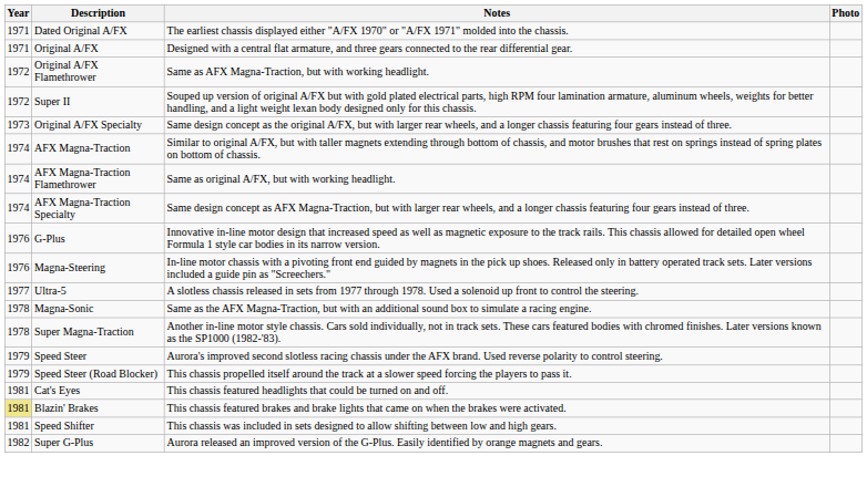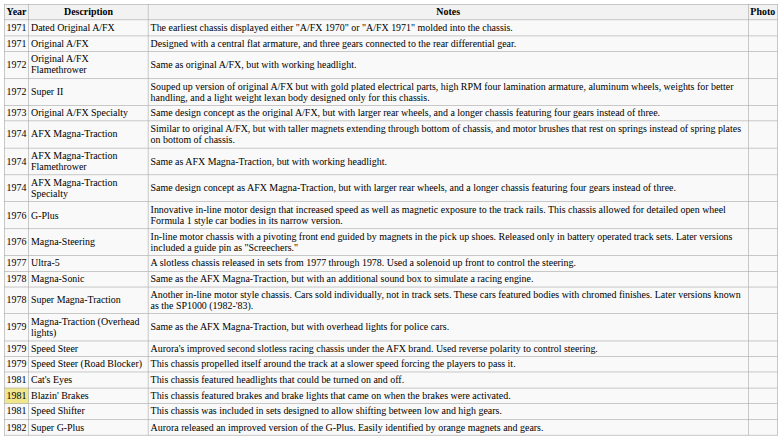 <table class="wikitable sortable">
 <tr>
 <th>Year</th>
 <th>Description</th>
 <th>Notes</th>
 <th>Photo</th>
 </tr>
 <tr>
 <td>1971</td>
 <td>Dated Original A/FX</td>
 <td>The earliest chassis displayed either "A/FX 1970" or "A/FX 1971" molded into the chassis.</td>
 <td><br></td>
 </tr>
 <tr>
 <td>1971</td>
 <td>Original A/FX</td>
 <td>Designed with a central flat armature, and three gears connected to the rear differential gear.</td>
 <td><br></td>
 </tr>
 <tr>
 <td>1972</td>
 <td>Original A/FX Flamethrower</td>
-<td>Same as AFX Magna-Traction, but with working headlight.</td>
+<td>Same as original A/FX, but with working headlight.</td>
 <td></td>
 </tr>
 <tr>
 <td>1972</td>
 <td>Super II</td>
 <td>Souped up version of original A/FX but with gold plated electrical parts, high RPM four lamination armature, aluminum wheels, weights for better handling, and a light weight lexan body designed only for this chassis.</td>
 <td></td>
 </tr>
 <tr>
 <td>1973</td>
 <td>Original A/FX Specialty</td>
 <td>Same design concept as the original A/FX, but with larger rear wheels, and a longer chassis featuring four gears instead of three.</td>
 <td><br></td>
 </tr>
 <tr>
 <td>1974</td>
 <td>AFX Magna-Traction</td>
 <td>Similar to original A/FX, but with taller magnets extending through bottom of chassis, and motor brushes that rest on springs instead of spring plates on bottom of chassis.</td>
 <td><br></td>
 </tr>
 <tr>
 <td>1974</td>
 <td>AFX Magna-Traction Flamethrower</td>
-<td>Same as original A/FX, but with working headlight.</td>
+<td>Same as AFX Magna-Traction, but with working headlight.</td>
 <td></td>
 </tr>
 <tr>
 <td>1974</td>
 <td>AFX Magna-Traction Specialty</td>
 <td>Same design concept as AFX Magna-Traction, but with larger rear wheels, and a longer chassis featuring four gears instead of three.</td>
 <td></td>
 </tr>
 <tr>
 <td>1976</td>
 <td>G-Plus</td>
 <td>Innovative in-line motor design that increased speed as well as magnetic exposure to the track rails. This chassis allowed for detailed open wheel Formula 1 style car bodies in its narrow version.</td>
 <td></td>
 </tr>
 <tr>
 <td>1976</td>
 <td>Magna-Steering</td>
 <td>In-line motor chassis with a pivoting front end guided by magnets in the pick up shoes. Released only in battery operated track sets. Later versions included a guide pin as "Screechers."</td>
 <td></td>
 </tr>
 <tr>
 <td>1977</td>
 <td>Ultra-5</td>
 <td>A slotless chassis released in sets from 1977 through 1978. Used a solenoid up front to control the steering.</td>
 <td></td>
 </tr>
 <tr>
 <td>1978</td>
 <td>Magna-Sonic</td>
 <td>Same as the AFX Magna-Traction, but with an additional sound box to simulate a racing engine.</td>
 <td></td>
 </tr>
 <tr>
 <td>1978</td>
 <td>Super Magna-Traction</td>
 <td>Another in-line motor style chassis. Cars sold individually, not in track sets. These cars featured bodies with chromed finishes. Later versions known as the SP1000 (1982-'83).</td>
 <td></td>
 </tr>
 <tr>
 <td>1979</td>
+<td>Magna-Traction (Overhead lights)</td>
+<td>Same as the AFX Magna-Traction, but with overhead lights for police cars.</td>
+<td><br></td>
+</tr>
+<tr>
+<td>1979</td>
 <td>Speed Steer</td>
 <td>Aurora's improved second slotless racing chassis under the AFX brand. Used reverse polarity to control steering.</td>
 <td><br></td>
 </tr>
 <tr>
 <td>1979</td>
 <td>Speed Steer (Road Blocker)</td>
 <td>This chassis propelled itself around the track at a slower speed forcing the players to pass it.</td>
 <td></td>
 </tr>
 <tr>
 <td>1981</td>
 <td>Cat's Eyes</td>
 <td>This chassis featured headlights that could be turned on and off.</td>
 <td></td>
 </tr>
 <tr>
 <td style="background: khaki;">1981</td>
 <td>Blazin' Brakes</td>
 <td>This chassis featured brakes and brake lights that came on when the brakes were activated.</td>
 <td><br></td>
 </tr>
 <tr>
 <td>1981</td>
 <td>Speed Shifter</td>
 <td>This chassis was included in sets designed to allow shifting between low and high gears.</td>
 <td></td>
 </tr>
 <tr>
 <td>1982</td>
 <td>Super G-Plus</td>
 <td>Aurora released an improved version of the G-Plus. Easily identified by orange magnets and gears.</td>
 <td></td>
 </tr>
 </table>
